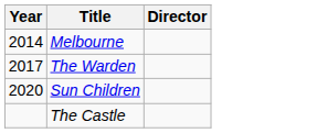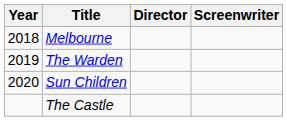 <table class="wikitable">
 <tr>
 <th>Year</th>
 <th>Title</th>
 <th>Director</th>
+<th>Screenwriter</th>
 </tr>
 <tr>
-<td>2014</td>
+<td>2018</td>
 <td><em><a href='#'>Melbourne</a></em></td>
+<td></td>
 <td></td>
 </tr>
 <tr>
-<td>2017</td>
+<td>2019</td>
 <td><em><a href='#'>The Warden</a></em></td>
+<td></td>
 <td></td>
 </tr>
 <tr>
 <td>2020</td>
 <td><em><a href='#'>Sun Children</a></em></td>
 <td></td>
+<td></td>
 </tr>
 <tr>
 <td></td>
 <td><em>The Castle</em></td>
 <td></td>
+<td></td>
 </tr>
 </table>
